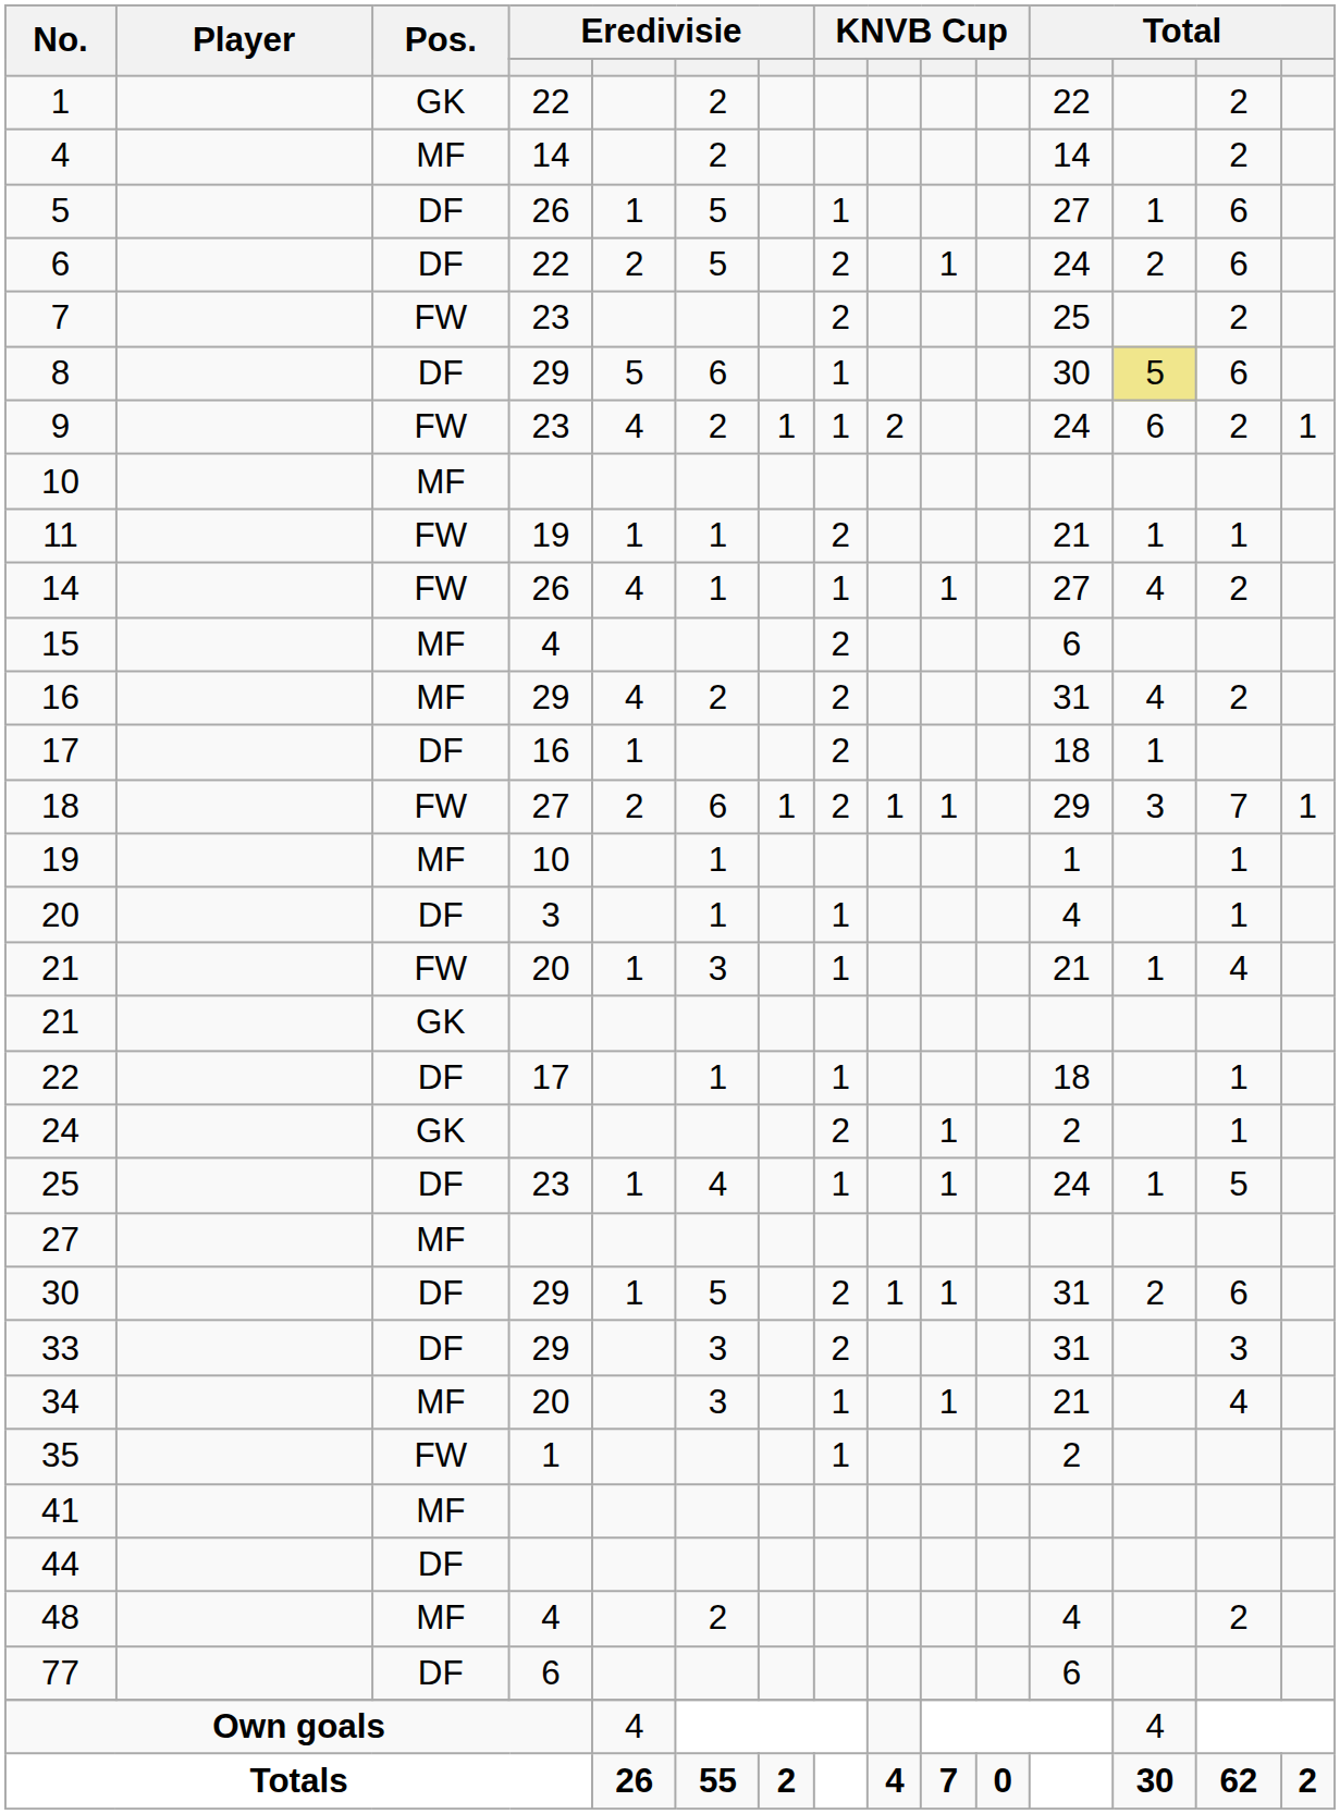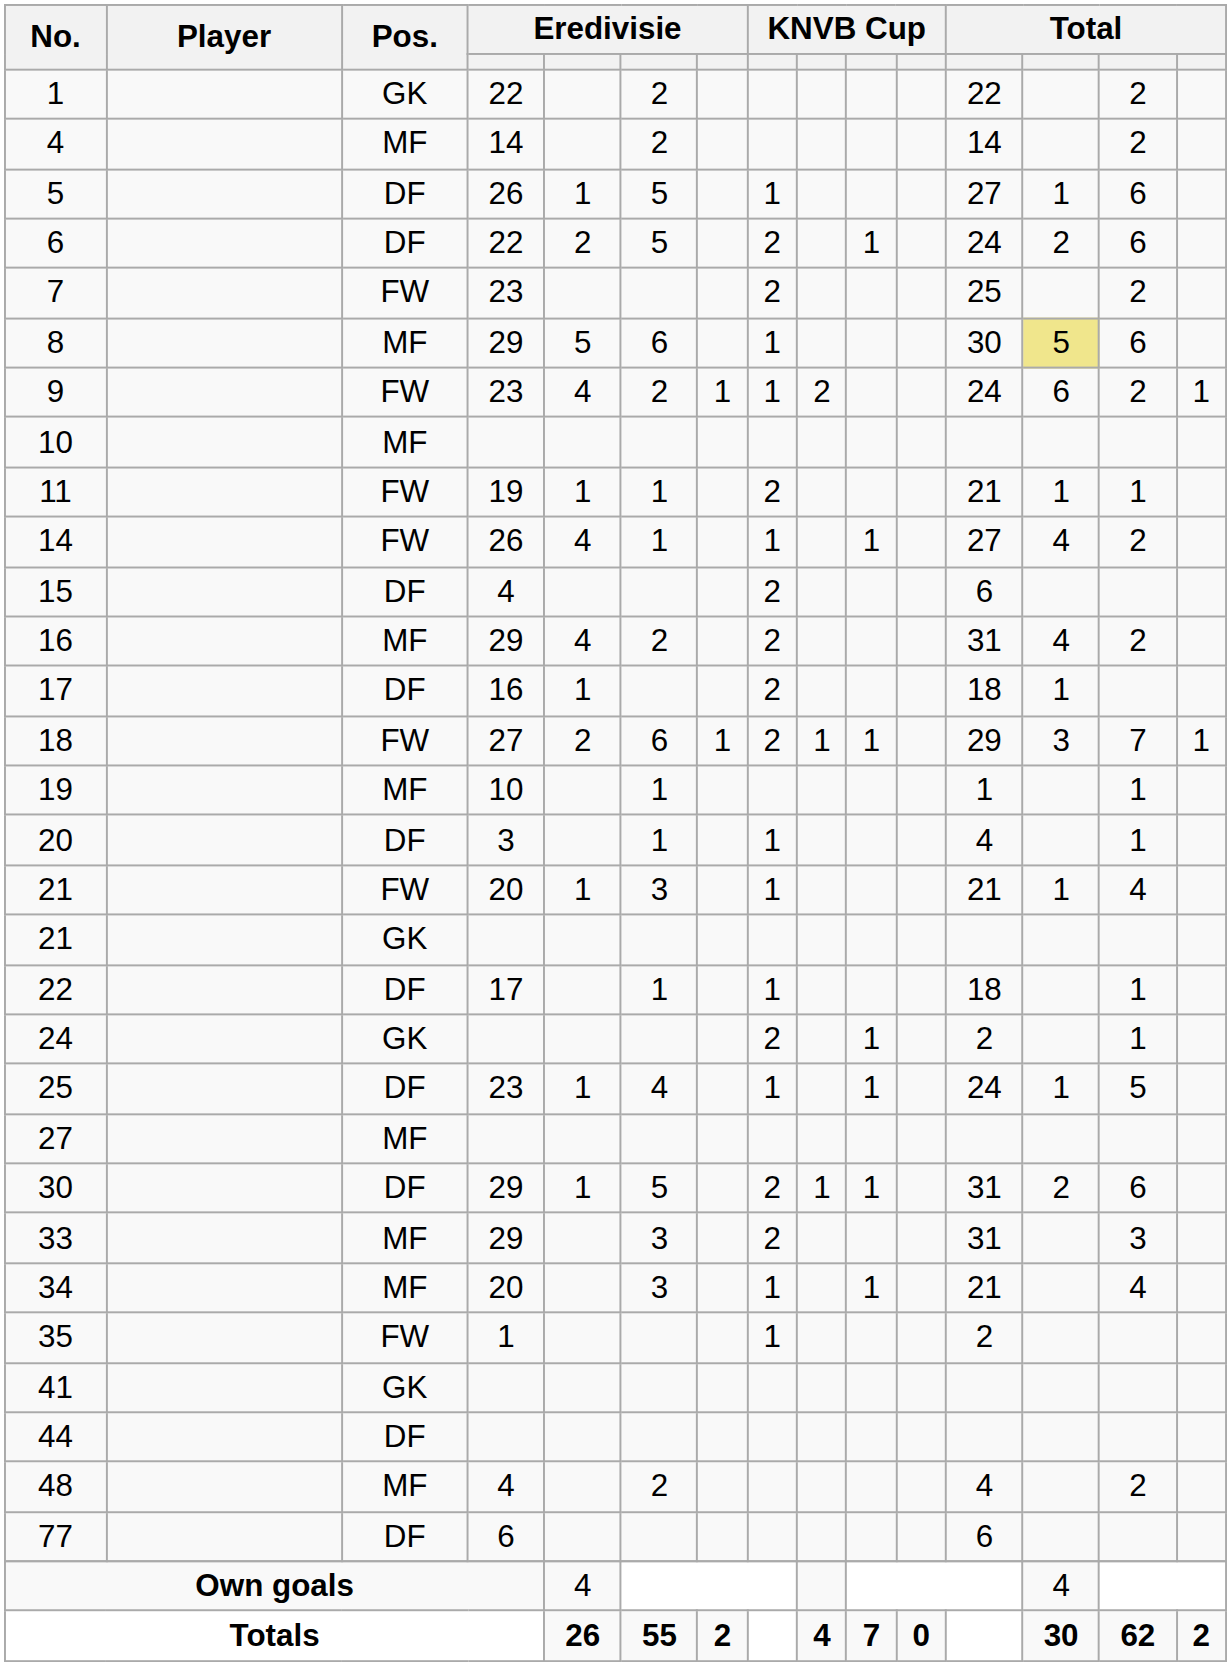 <table class="wikitable sortable alternance" style="text-align:center;width:100%">
 <tr>
 <th rowspan="2" style="width:5px">No.</th>
 <th rowspan="2" style="width:70px">Player</th>
 <th rowspan="2" style="width:5px">Pos.</th>
 <th colspan="4">Eredivisie</th>
 <th colspan="4">KNVB Cup</th>
 <th colspan="4">Total</th>
 </tr>
 <tr style="text-align:center">
 <th width="4"></th>
 <th width="4"></th>
 <th width="4"></th>
 <th width="4"></th>
 <th width="4"></th>
 <th width="4"></th>
 <th width="4"></th>
 <th width="4"></th>
 <th width="4"></th>
 <th width="4"></th>
 <th width="4"></th>
 <th width="4"></th>
 </tr>
 <tr>
 <td>1</td>
 <td> </td>
 <td>GK</td>
 <td>22</td>
 <td></td>
 <td>2</td>
 <td></td>
 <td></td>
 <td></td>
 <td></td>
 <td></td>
 <td>22</td>
 <td></td>
 <td>2</td>
 <td></td>
 </tr>
 <tr>
 <td>4</td>
 <td> </td>
 <td>MF</td>
 <td>14</td>
 <td></td>
 <td>2</td>
 <td></td>
 <td></td>
 <td></td>
 <td></td>
 <td></td>
 <td>14</td>
 <td></td>
 <td>2</td>
 <td></td>
 </tr>
 <tr>
 <td>5</td>
 <td> </td>
 <td>DF</td>
 <td>26</td>
 <td>1</td>
 <td>5</td>
 <td></td>
 <td>1</td>
 <td></td>
 <td></td>
 <td></td>
 <td>27</td>
 <td>1</td>
 <td>6</td>
 <td></td>
 </tr>
 <tr>
 <td>6</td>
 <td> </td>
 <td>DF</td>
 <td>22</td>
 <td>2</td>
 <td>5</td>
 <td></td>
 <td>2</td>
 <td></td>
 <td>1</td>
 <td></td>
 <td>24</td>
 <td>2</td>
 <td>6</td>
 <td></td>
 </tr>
 <tr>
 <td>7</td>
 <td> </td>
 <td>FW</td>
 <td>23</td>
 <td></td>
 <td></td>
 <td></td>
 <td>2</td>
 <td></td>
 <td></td>
 <td></td>
 <td>25</td>
 <td></td>
 <td>2</td>
 <td></td>
 </tr>
 <tr>
 <td>8</td>
 <td> </td>
-<td>DF</td>
+<td>MF</td>
 <td>29</td>
 <td>5</td>
 <td>6</td>
 <td></td>
 <td>1</td>
 <td></td>
 <td></td>
 <td></td>
 <td>30</td>
 <td style="background: khaki;">5</td>
 <td>6</td>
 <td></td>
 </tr>
 <tr>
 <td>9</td>
 <td> </td>
 <td>FW</td>
 <td>23</td>
 <td>4</td>
 <td>2</td>
 <td>1</td>
 <td>1</td>
 <td>2</td>
 <td></td>
 <td></td>
 <td>24</td>
 <td>6</td>
 <td>2</td>
 <td>1</td>
 </tr>
 <tr>
 <td>10</td>
 <td> </td>
 <td>MF</td>
 <td></td>
 <td></td>
 <td></td>
 <td></td>
 <td></td>
 <td></td>
 <td></td>
 <td></td>
 <td></td>
 <td></td>
 <td></td>
 <td></td>
 </tr>
 <tr>
 <td>11</td>
 <td> </td>
 <td>FW</td>
 <td>19</td>
 <td>1</td>
 <td>1</td>
 <td></td>
 <td>2</td>
 <td></td>
 <td></td>
 <td></td>
 <td>21</td>
 <td>1</td>
 <td>1</td>
 <td></td>
 </tr>
 <tr>
 <td>14</td>
 <td> </td>
 <td>FW</td>
 <td>26</td>
 <td>4</td>
 <td>1</td>
 <td></td>
 <td>1</td>
 <td></td>
 <td>1</td>
 <td></td>
 <td>27</td>
 <td>4</td>
 <td>2</td>
 <td></td>
 </tr>
 <tr>
 <td>15</td>
 <td> </td>
-<td>MF</td>
+<td>DF</td>
 <td>4</td>
 <td></td>
 <td></td>
 <td></td>
 <td>2</td>
 <td></td>
 <td></td>
 <td></td>
 <td>6</td>
 <td></td>
 <td></td>
 <td></td>
 </tr>
 <tr>
 <td>16</td>
 <td> </td>
 <td>MF</td>
 <td>29</td>
 <td>4</td>
 <td>2</td>
 <td></td>
 <td>2</td>
 <td></td>
 <td></td>
 <td></td>
 <td>31</td>
 <td>4</td>
 <td>2</td>
 <td></td>
 </tr>
 <tr>
 <td>17</td>
 <td> </td>
 <td>DF</td>
 <td>16</td>
 <td>1</td>
 <td></td>
 <td></td>
 <td>2</td>
 <td></td>
 <td></td>
 <td></td>
 <td>18</td>
 <td>1</td>
 <td></td>
 <td></td>
 </tr>
 <tr>
 <td>18</td>
 <td> </td>
 <td>FW</td>
 <td>27</td>
 <td>2</td>
 <td>6</td>
 <td>1</td>
 <td>2</td>
 <td>1</td>
 <td>1</td>
 <td></td>
 <td>29</td>
 <td>3</td>
 <td>7</td>
 <td>1</td>
 </tr>
 <tr>
 <td>19</td>
 <td> </td>
 <td>MF</td>
 <td>10</td>
 <td></td>
 <td>1</td>
 <td></td>
 <td></td>
 <td></td>
 <td></td>
 <td></td>
 <td>1</td>
 <td></td>
 <td>1</td>
 <td></td>
 </tr>
 <tr>
 <td>20</td>
 <td> </td>
 <td>DF</td>
 <td>3</td>
 <td></td>
 <td>1</td>
 <td></td>
 <td>1</td>
 <td></td>
 <td></td>
 <td></td>
 <td>4</td>
 <td></td>
 <td>1</td>
 <td></td>
 </tr>
 <tr>
 <td>21</td>
 <td> </td>
 <td>FW</td>
 <td>20</td>
 <td>1</td>
 <td>3</td>
 <td></td>
 <td>1</td>
 <td></td>
 <td></td>
 <td></td>
 <td>21</td>
 <td>1</td>
 <td>4</td>
 <td></td>
 </tr>
 <tr>
 <td>21</td>
 <td> </td>
 <td>GK</td>
 <td></td>
 <td></td>
 <td></td>
 <td></td>
 <td></td>
 <td></td>
 <td></td>
 <td></td>
 <td></td>
 <td></td>
 <td></td>
 <td></td>
 </tr>
 <tr>
 <td>22</td>
 <td> </td>
 <td>DF</td>
 <td>17</td>
 <td></td>
 <td>1</td>
 <td></td>
 <td>1</td>
 <td></td>
 <td></td>
 <td></td>
 <td>18</td>
 <td></td>
 <td>1</td>
 <td></td>
 </tr>
 <tr>
 <td>24</td>
 <td> </td>
 <td>GK</td>
 <td></td>
 <td></td>
 <td></td>
 <td></td>
 <td>2</td>
 <td></td>
 <td>1</td>
 <td></td>
 <td>2</td>
 <td></td>
 <td>1</td>
 <td></td>
 </tr>
 <tr>
 <td>25</td>
 <td> </td>
 <td>DF</td>
 <td>23</td>
 <td>1</td>
 <td>4</td>
 <td></td>
 <td>1</td>
 <td></td>
 <td>1</td>
 <td></td>
 <td>24</td>
 <td>1</td>
 <td>5</td>
 <td></td>
 </tr>
 <tr>
 <td>27</td>
 <td> </td>
 <td>MF</td>
 <td></td>
 <td></td>
 <td></td>
 <td></td>
 <td></td>
 <td></td>
 <td></td>
 <td></td>
 <td></td>
 <td></td>
 <td></td>
 <td></td>
 </tr>
 <tr>
 <td>30</td>
 <td> </td>
 <td>DF</td>
 <td>29</td>
 <td>1</td>
 <td>5</td>
 <td></td>
 <td>2</td>
 <td>1</td>
 <td>1</td>
 <td></td>
 <td>31</td>
 <td>2</td>
 <td>6</td>
 <td></td>
 </tr>
 <tr>
 <td>33</td>
 <td> </td>
-<td>DF</td>
+<td>MF</td>
 <td>29</td>
 <td></td>
 <td>3</td>
 <td></td>
 <td>2</td>
 <td></td>
 <td></td>
 <td></td>
 <td>31</td>
 <td></td>
 <td>3</td>
 <td></td>
 </tr>
 <tr>
 <td>34</td>
 <td> </td>
 <td>MF</td>
 <td>20</td>
 <td></td>
 <td>3</td>
 <td></td>
 <td>1</td>
 <td></td>
 <td>1</td>
 <td></td>
 <td>21</td>
 <td></td>
 <td>4</td>
 <td></td>
 </tr>
 <tr>
 <td>35</td>
 <td> </td>
 <td>FW</td>
 <td>1</td>
 <td></td>
 <td></td>
 <td></td>
 <td>1</td>
 <td></td>
 <td></td>
 <td></td>
 <td>2</td>
 <td></td>
 <td></td>
 <td></td>
 </tr>
 <tr>
 <td>41</td>
 <td> </td>
-<td>MF</td>
+<td>GK</td>
 <td></td>
 <td></td>
 <td></td>
 <td></td>
 <td></td>
 <td></td>
 <td></td>
 <td></td>
 <td></td>
 <td></td>
 <td></td>
 <td></td>
 </tr>
 <tr>
 <td>44</td>
 <td> </td>
 <td>DF</td>
 <td></td>
 <td></td>
 <td></td>
 <td></td>
 <td></td>
 <td></td>
 <td></td>
 <td></td>
 <td></td>
 <td></td>
 <td></td>
 <td></td>
 </tr>
 <tr>
 <td>48</td>
 <td> </td>
 <td>MF</td>
 <td>4</td>
 <td></td>
 <td>2</td>
 <td></td>
 <td></td>
 <td></td>
 <td></td>
 <td></td>
 <td>4</td>
 <td></td>
 <td>2</td>
 <td></td>
 </tr>
 <tr>
 <td>77</td>
 <td> </td>
 <td>DF</td>
 <td>6</td>
 <td></td>
 <td></td>
 <td></td>
 <td></td>
 <td></td>
 <td></td>
 <td></td>
 <td>6</td>
 <td></td>
 <td></td>
 <td></td>
 </tr>
 <tr>
 </tr>
 <tr class="sortbottom">
 <td colspan="4"><strong>Own goals</strong></td>
 <td>4</td>
 <td colspan="3" style="background:white;text-align:center"></td>
 <td></td>
 <td colspan="3" style="background:white;text-align:center"></td>
 <td>4</td>
 <td colspan="2" style="background:white;text-align:center"></td>
 </tr>
 <tr class="sortbottom">
 <td colspan="4" style="background:white;text-align:center"><strong>Totals</strong></td>
 <td><strong>26</strong></td>
 <td><strong>55</strong></td>
 <td><strong> 2</strong></td>
 <td rowspan="3" style="background:white;text-align:center"></td>
 <td><strong>4</strong></td>
 <td><strong>7</strong></td>
 <td><strong>0</strong></td>
 <td rowspan="3" style="background:white;text-align:center"></td>
 <td><strong>30</strong></td>
 <td><strong>62</strong></td>
 <td><strong> 2</strong></td>
 </tr>
 </table>
